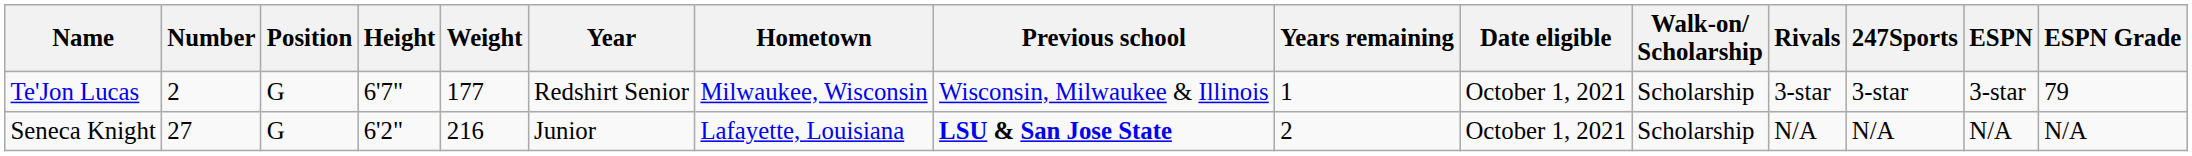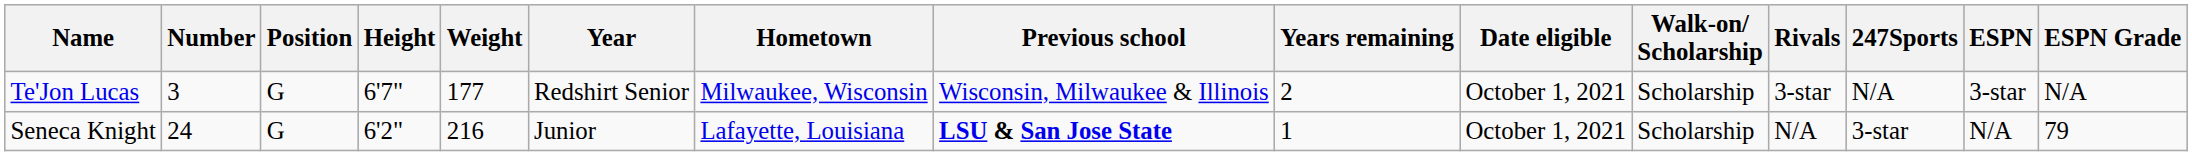 <table class="wikitable">
 <tr>
 <th>Name</th>
 <th>Number</th>
 <th>Position</th>
 <th>Height</th>
 <th>Weight</th>
 <th>Year</th>
 <th>Hometown</th>
 <th>Previous school</th>
 <th>Years remaining</th>
 <th>Date eligible</th>
 <th>Walk-on/<br>Scholarship</th>
 <th>Rivals</th>
 <th>247Sports</th>
 <th>ESPN</th>
 <th>ESPN Grade</th>
 </tr>
 <tr>
 <td><a href='#'>Te'Jon Lucas</a></td>
-<td>2</td>
+<td>3</td>
 <td>G</td>
 <td>6'7"</td>
 <td>177</td>
 <td>Redshirt Senior</td>
 <td><a href='#'>Milwaukee, Wisconsin</a></td>
 <td><a href='#'>Wisconsin, Milwaukee</a> & <a href='#'>Illinois</a></td>
-<td>1</td>
+<td>2</td>
 <td>October 1, 2021</td>
 <td>Scholarship</td>
 <td>3-star</td>
+<td>N/A</td>
 <td>3-star</td>
-<td>3-star</td>
-<td>79</td>
+<td>N/A</td>
 </tr>
 <tr>
 <td>Seneca Knight</td>
-<td>27</td>
+<td>24</td>
 <td>G</td>
 <td>6'2"</td>
 <td>216</td>
 <td>Junior</td>
 <td><a href='#'>Lafayette, Louisiana</a></td>
 <td><strong><a href='#'>LSU</a> & <a href='#'>San Jose State</a></strong></td>
-<td>2</td>
+<td>1</td>
 <td>October 1, 2021</td>
 <td>Scholarship</td>
 <td>N/A</td>
+<td>3-star</td>
 <td>N/A</td>
-<td>N/A</td>
-<td>N/A</td>
+<td>79</td>
 </tr>
 </table>
